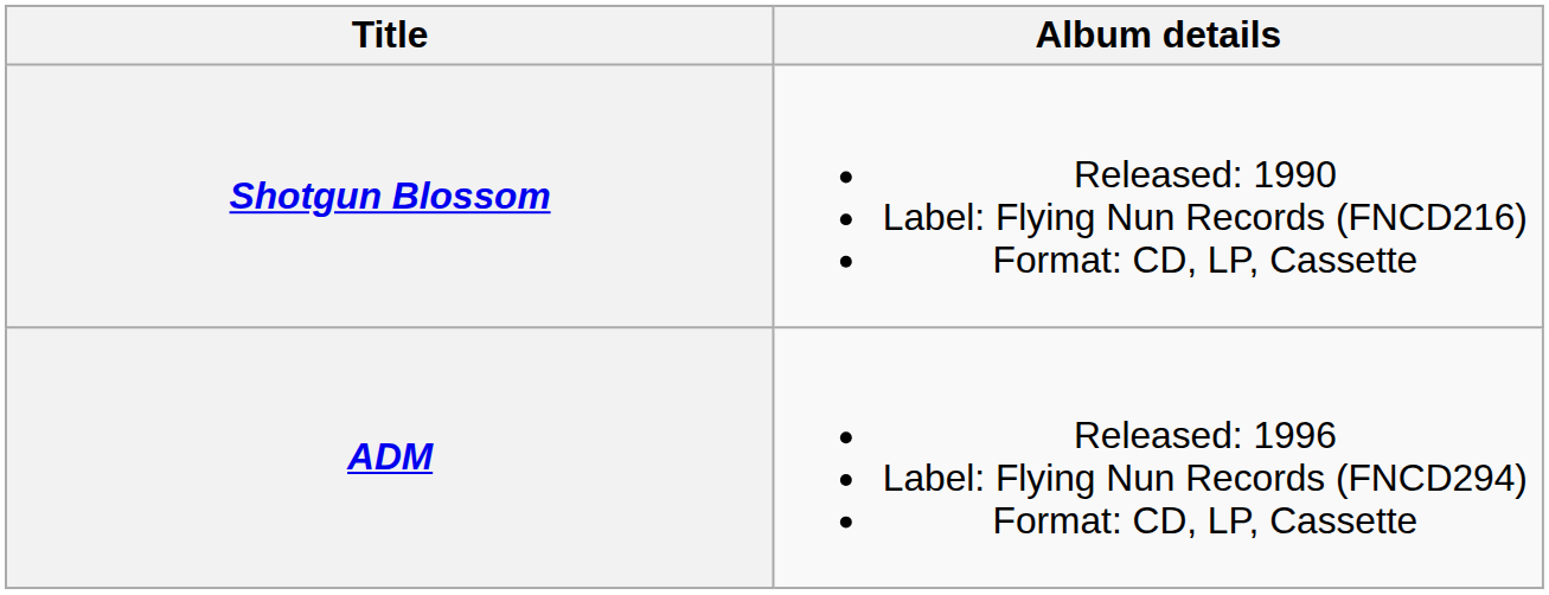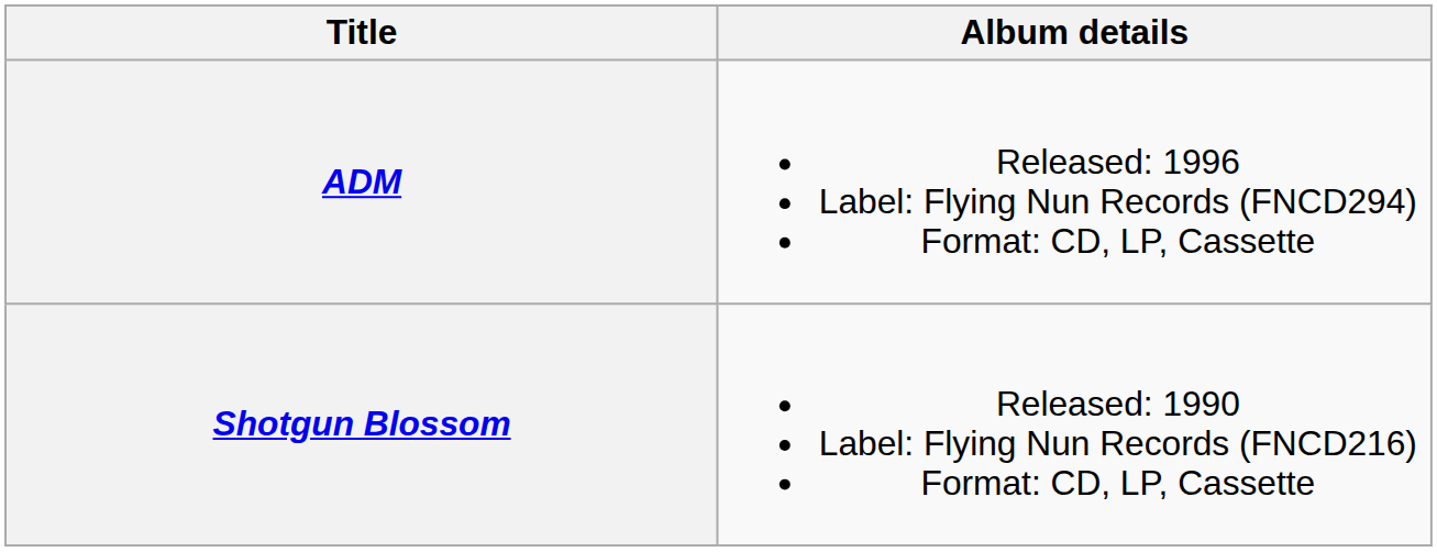 <table class="wikitable plainrowheaders" style="text-align:center;" border="1">
 <tr>
 <th scope="col" rowspan="1" style="width:20em;">Title</th>
 <th scope="col" rowspan="1" style="width:20em;">Album details</th>
 </tr>
 <tr>
+<th scope="row"><em><a href='#'>ADM</a></em></th>
+<td><br><ul><li>Released: 1996</li><li>Label: Flying Nun Records (FNCD294)</li><li>Format: CD, LP, Cassette</li></ul></td>
+</tr>
+<tr>
 <th scope="row"><em><a href='#'>Shotgun Blossom</a></em></th>
 <td><br><ul><li>Released: 1990</li><li>Label: Flying Nun Records (FNCD216)</li><li>Format: CD, LP, Cassette</li></ul></td>
 </tr>
-<tr>
-<th scope="row"><em><a href='#'>ADM</a></em></th>
-<td><br><ul><li>Released: 1996</li><li>Label: Flying Nun Records (FNCD294)</li><li>Format: CD, LP, Cassette</li></ul></td>
-</tr>
 </table>
